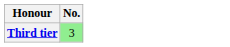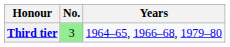 <table class="wikitable plainrowheaders">
 <tr>
 <th scope=col>Honour</th>
 <th scope=col>No.</th>
+<th scope=col>Years</th>
 </tr>
 <tr>
 <th scope=row><a href='#'>Third tier</a></th>
 <td align=center style="background: lightgreen;">3</td>
+<td><a href='#'>1964–65</a>, <a href='#'>1966–68</a>, <a href='#'>1979–80</a></td>
 </tr>
 </table>
